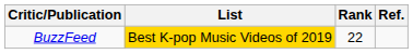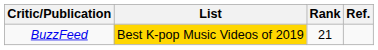 <table class="sortable wikitable" style="text-align:center;">
 <tr>
 <th>Critic/Publication</th>
 <th>List</th>
 <th>Rank</th>
 <th>Ref.</th>
 </tr>
 <tr>
 <td><em><a href='#'>BuzzFeed</a></em></td>
 <td style="background: gold;">Best K-pop Music Videos of 2019</td>
-<td>22</td>
+<td>21</td>
 <td></td>
 </tr>
 </table>
